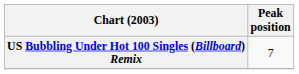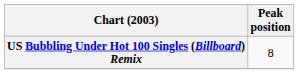 <table class="wikitable plainrowheaders" style="text-align:center;">
 <tr>
 <th scope="col">Chart (2003)</th>
 <th scope="col">Peak<br>position</th>
 </tr>
 <tr>
 <th scope="row">US <a href='#'>Bubbling Under Hot 100 Singles</a> (<em><a href='#'>Billboard</a></em>)<br><em>Remix</em></th>
-<td>7</td>
+<td>8</td>
 </tr>
 <tr>
 </tr>
 <tr>
 </tr>
 </table>
